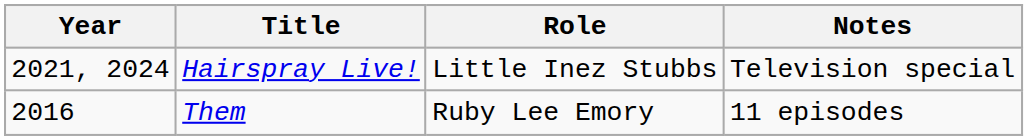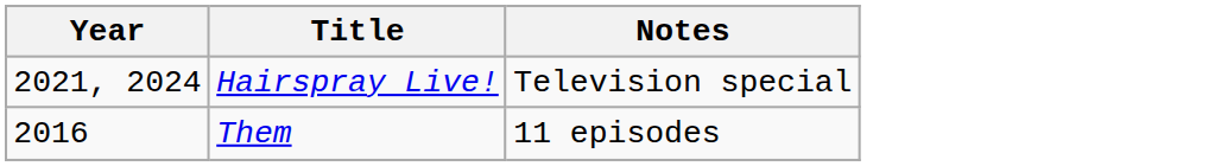 <table class="wikitable sortable">
 <tr>
 <th>Year</th>
 <th>Title</th>
-<th>Role</th>
 <th class="unsortable">Notes</th>
 </tr>
 <tr>
 <td>2021, 2024</td>
 <td><em><a href='#'>Hairspray Live!</a></em></td>
-<td>Little Inez Stubbs</td>
 <td>Television special</td>
 </tr>
 <tr>
 <td>2016</td>
 <td><em><a href='#'>Them</a></em></td>
-<td>Ruby Lee Emory</td>
 <td>11 episodes</td>
 </tr>
 </table>
